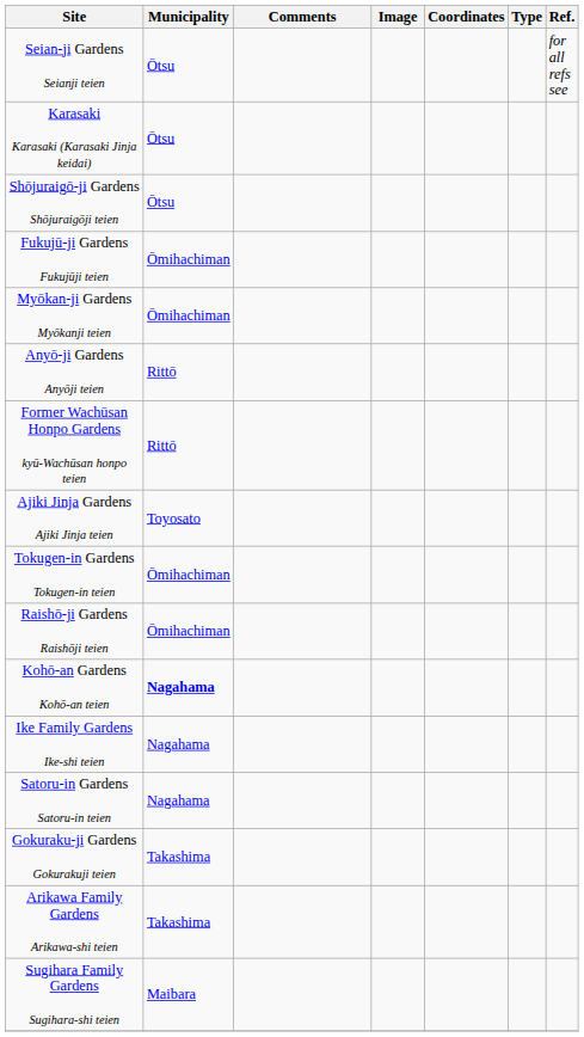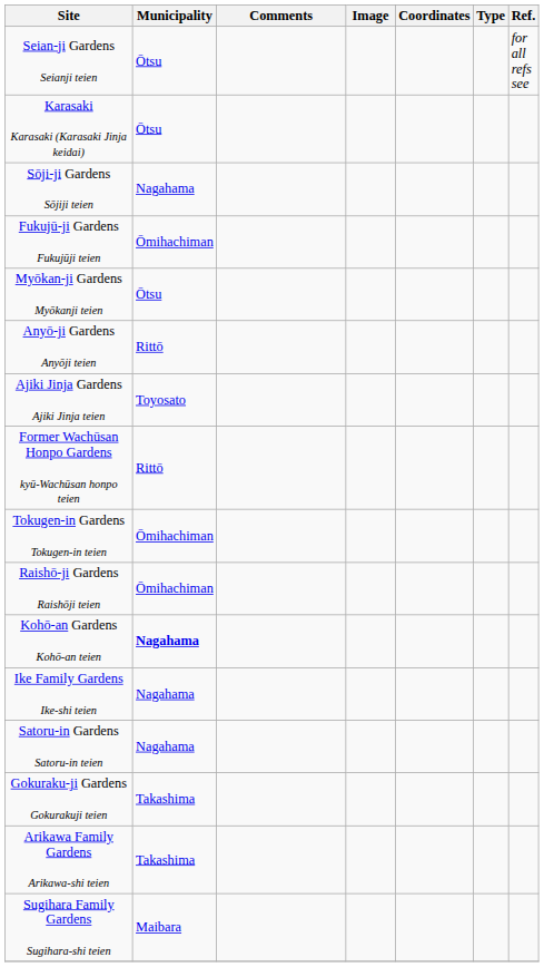 <table class="wikitable sortable"  style="width:100%;">
 <tr>
 <th width="30%" align="left">Site</th>
 <th width="10%" align="left">Municipality</th>
 <th width="30%" align="left" class="unsortable">Comments</th>
 <th width="10%" align="left"  class="unsortable">Image</th>
 <th width="10%" align="left" class="unsortable">Coordinates</th>
 <th width="5%" align="left">Type</th>
 <th width="5%" align="left"  class="unsortable">Ref.</th>
 </tr>
 <tr>
 <td align="center"><a href='#'>Seian-ji</a> Gardens<br><br><small><em>Seianji teien</em></small></td>
 <td><a href='#'>Ōtsu</a></td>
 <td></td>
 <td></td>
 <td></td>
 <td></td>
 <td><em>for all refs see</em> </td>
 </tr>
 <tr>
 <td align="center"><a href='#'>Karasaki</a><br><br><small><em>Karasaki (Karasaki Jinja keidai)</em></small></td>
 <td><a href='#'>Ōtsu</a></td>
 <td></td>
 <td></td>
 <td></td>
 <td></td>
 <td></td>
 </tr>
 <tr>
-<td align="center"><a href='#'>Shōjuraigō-ji</a> Gardens<br><br><small><em>Shōjuraigōji teien</em></small></td>
-<td><a href='#'>Ōtsu</a></td>
+<td align="center"><a href='#'>Sōji-ji</a> Gardens<br><br><small><em>Sōjiji teien</em></small></td>
+<td><a href='#'>Nagahama</a></td>
 <td></td>
 <td></td>
 <td></td>
 <td></td>
 <td></td>
 </tr>
 <tr>
 <td align="center"><a href='#'>Fukujū-ji</a> Gardens<br><br><small><em>Fukujūji teien</em></small></td>
 <td><a href='#'>Ōmihachiman</a></td>
 <td></td>
 <td></td>
 <td></td>
 <td></td>
 <td></td>
 </tr>
 <tr>
 <td align="center"><a href='#'>Myōkan-ji</a> Gardens<br><br><small><em>Myōkanji teien</em></small></td>
-<td><a href='#'>Ōmihachiman</a></td>
+<td><a href='#'>Ōtsu</a></td>
 <td></td>
 <td></td>
 <td></td>
 <td></td>
 <td></td>
 </tr>
 <tr>
 <td align="center"><a href='#'>Anyō-ji</a> Gardens<br><br><small><em>Anyōji teien</em></small></td>
 <td><a href='#'>Rittō</a></td>
 <td></td>
 <td></td>
 <td></td>
 <td></td>
 <td></td>
 </tr>
 <tr>
-<td align="center"><a href='#'>Former Wachūsan Honpo Gardens</a><br><br><small><em>kyū-Wachūsan honpo teien</em></small></td>
-<td><a href='#'>Rittō</a></td>
+<td align="center"><a href='#'>Ajiki Jinja</a> Gardens<br><br><small><em>Ajiki Jinja teien</em></small></td>
+<td><a href='#'>Toyosato</a></td>
 <td></td>
 <td></td>
 <td></td>
 <td></td>
 <td></td>
 </tr>
 <tr>
-<td align="center"><a href='#'>Ajiki Jinja</a> Gardens<br><br><small><em>Ajiki Jinja teien</em></small></td>
-<td><a href='#'>Toyosato</a></td>
+<td align="center"><a href='#'>Former Wachūsan Honpo Gardens</a><br><br><small><em>kyū-Wachūsan honpo teien</em></small></td>
+<td><a href='#'>Rittō</a></td>
 <td></td>
 <td></td>
 <td></td>
 <td></td>
 <td></td>
 </tr>
 <tr>
 <td align="center"><a href='#'>Tokugen-in</a> Gardens<br><br><small><em>Tokugen-in teien</em></small></td>
 <td><a href='#'>Ōmihachiman</a></td>
 <td></td>
 <td></td>
 <td></td>
 <td></td>
 <td></td>
 </tr>
 <tr>
 <td align="center"><a href='#'>Raishō-ji</a> Gardens<br><br><small><em>Raishōji teien</em></small></td>
 <td><a href='#'>Ōmihachiman</a></td>
 <td></td>
 <td></td>
 <td></td>
 <td></td>
 <td></td>
 </tr>
 <tr>
 <td align="center"><a href='#'>Kohō-an</a> Gardens<br><br><small><em>Kohō-an teien</em></small></td>
 <td><strong><a href='#'>Nagahama</a></strong></td>
 <td></td>
 <td></td>
 <td></td>
 <td></td>
 <td></td>
 </tr>
 <tr>
 <td align="center"><a href='#'>Ike Family Gardens</a><br><br><small><em>Ike-shi teien</em></small></td>
 <td><a href='#'>Nagahama</a></td>
 <td></td>
 <td></td>
 <td></td>
 <td></td>
 <td></td>
 </tr>
 <tr>
 <td align="center"><a href='#'>Satoru-in</a> Gardens<br><br><small><em>Satoru-in teien</em></small></td>
 <td><a href='#'>Nagahama</a></td>
 <td></td>
 <td></td>
 <td></td>
 <td></td>
 <td></td>
 </tr>
 <tr>
 <td align="center"><a href='#'>Gokuraku-ji</a> Gardens<br><br><small><em>Gokurakuji teien</em></small></td>
 <td><a href='#'>Takashima</a></td>
 <td></td>
 <td></td>
 <td></td>
 <td></td>
 <td></td>
 </tr>
 <tr>
 <td align="center"><a href='#'>Arikawa Family Gardens</a><br><br><small><em>Arikawa-shi teien</em></small></td>
 <td><a href='#'>Takashima</a></td>
 <td></td>
 <td></td>
 <td></td>
 <td></td>
 <td></td>
 </tr>
 <tr>
 <td align="center"><a href='#'>Sugihara Family Gardens</a><br><br><small><em>Sugihara-shi teien</em></small></td>
 <td><a href='#'>Maibara</a></td>
 <td></td>
 <td></td>
 <td></td>
 <td></td>
 <td></td>
 </tr>
 <tr>
 </tr>
 </table>
